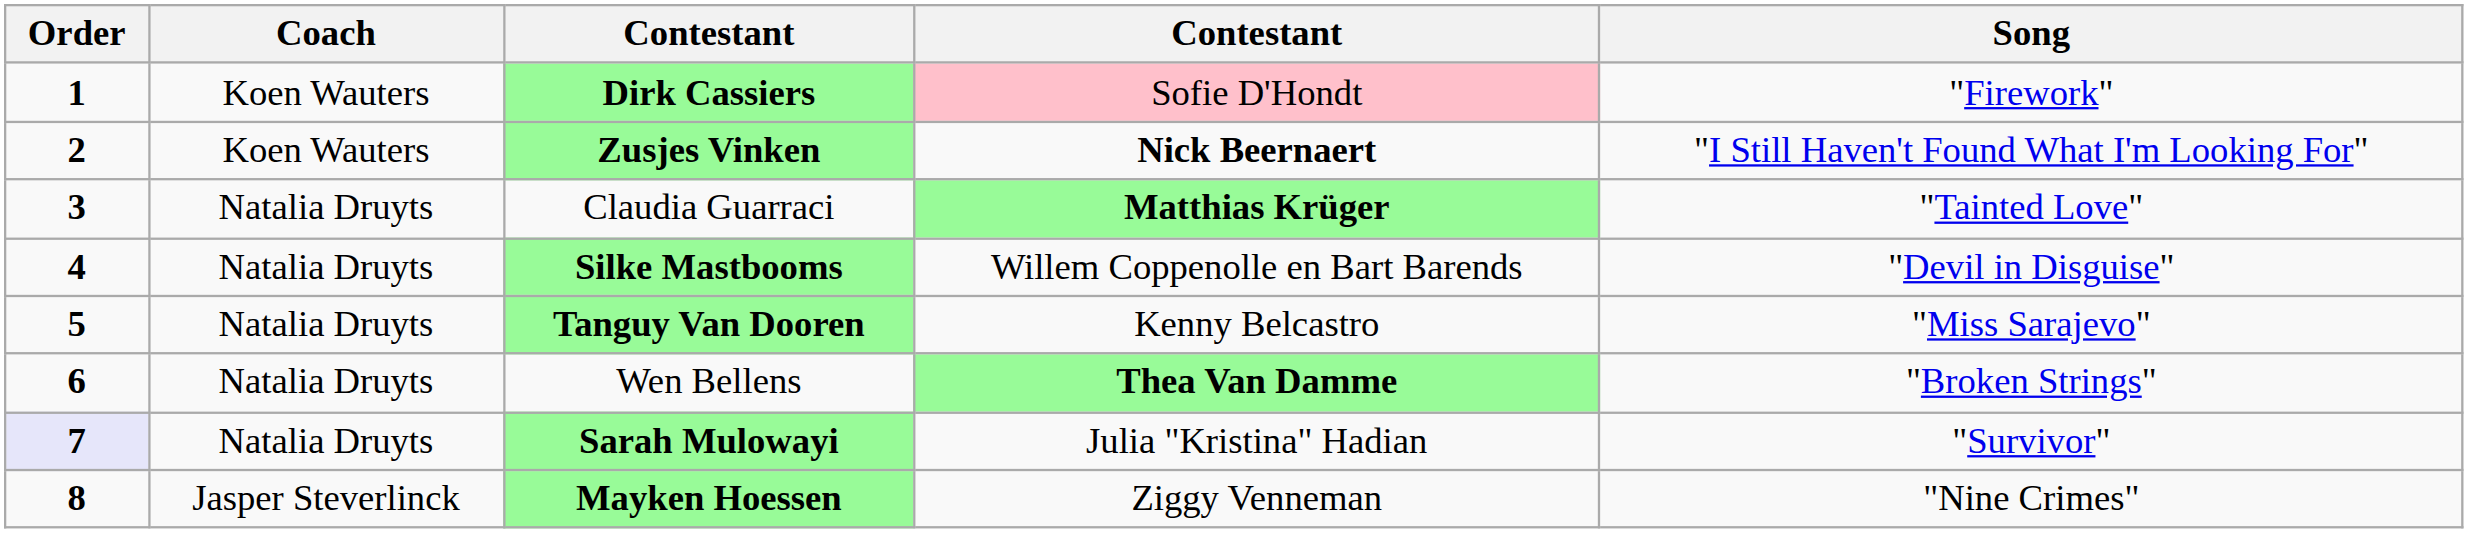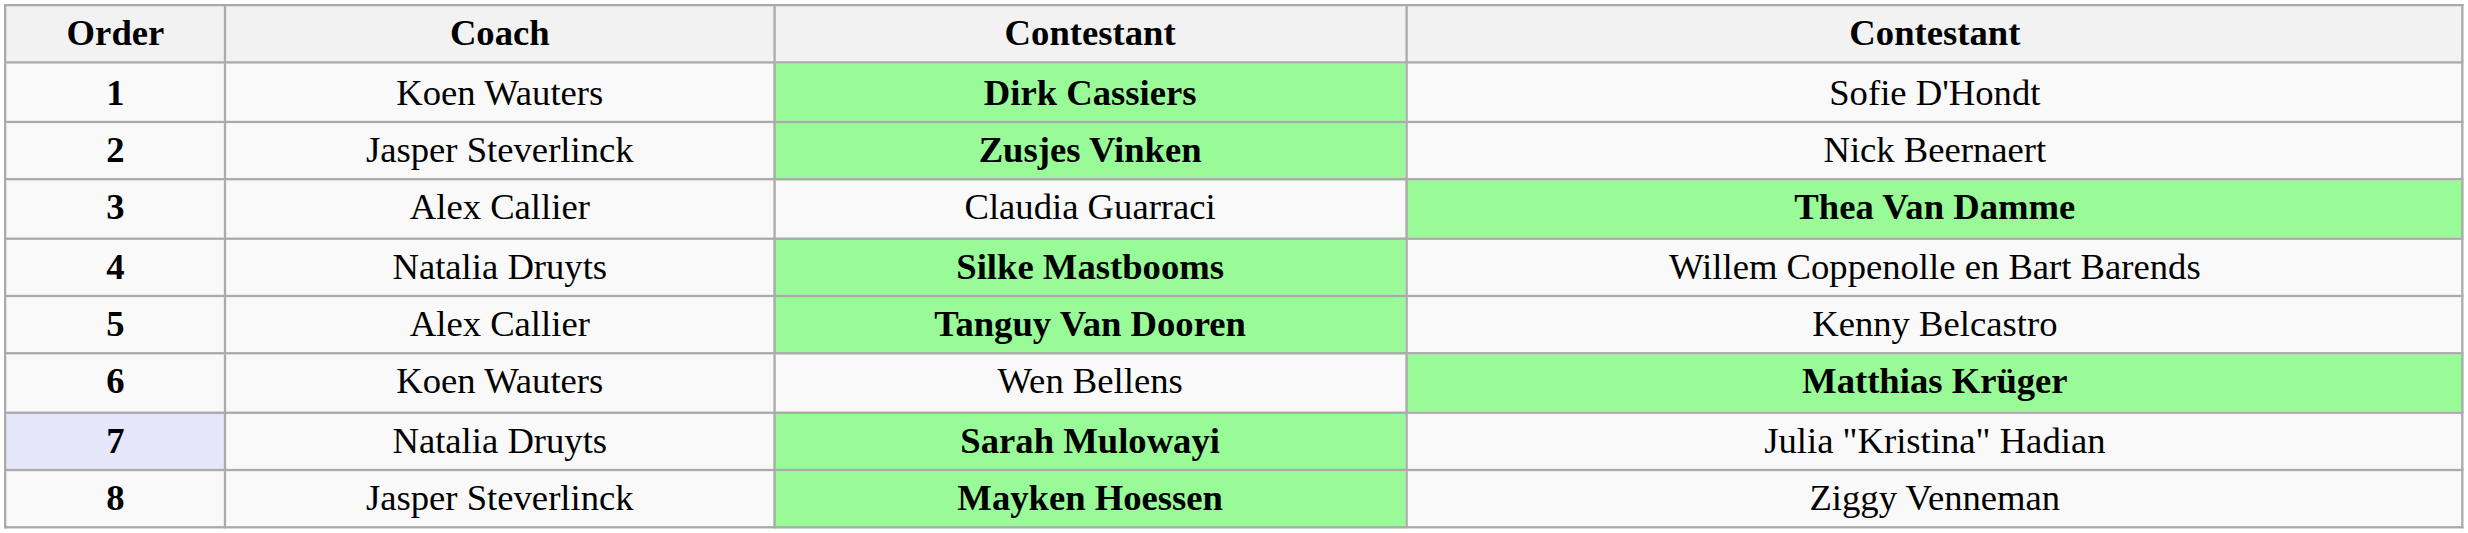 <table class="wikitable sortable" style="text-align: center; width: 85%;">
 <tr>
 <th>Order</th>
 <th>Coach</th>
 <th>Contestant</th>
 <th>Contestant</th>
-<th>Song</th>
 </tr>
 <tr>
 <td align="center"><strong>1</strong></td>
 <td>Koen Wauters</td>
 <th style="background:palegreen">Dirk Cassiers</th>
-<td style="background: pink;">Sofie D'Hondt</td>
-<td>"<a href='#'>Firework</a>"</td>
+<td>Sofie D'Hondt</td>
 </tr>
 <tr>
 <td align="center"><strong>2</strong></td>
-<td>Koen Wauters</td>
+<td>Jasper Steverlinck</td>
 <th style="background:palegreen">Zusjes Vinken</th>
-<td><strong>Nick Beernaert</strong></td>
-<td>"<a href='#'>I Still Haven't Found What I'm Looking For</a>"</td>
+<td>Nick Beernaert</td>
 </tr>
 <tr>
 <td align="center"><strong>3</strong></td>
-<td>Natalia Druyts</td>
+<td>Alex Callier</td>
 <td>Claudia Guarraci</td>
-<th style="background:palegreen">Matthias Krüger</th>
-<td>"<a href='#'>Tainted Love</a>"</td>
+<th style="background:palegreen">Thea Van Damme</th>
 </tr>
 <tr>
 <td align="center"><strong>4</strong></td>
 <td>Natalia Druyts</td>
 <th style="background:palegreen">Silke Mastbooms</th>
 <td>Willem Coppenolle en Bart Barends</td>
-<td>"<a href='#'>Devil in Disguise</a>"</td>
 </tr>
 <tr>
 <td align="center"><strong>5</strong></td>
-<td>Natalia Druyts</td>
+<td>Alex Callier</td>
 <th style="background:palegreen">Tanguy Van Dooren</th>
 <td>Kenny Belcastro</td>
-<td>"<a href='#'>Miss Sarajevo</a>"</td>
 </tr>
 <tr>
 <td align="center"><strong>6</strong></td>
-<td>Natalia Druyts</td>
+<td>Koen Wauters</td>
 <td>Wen Bellens</td>
-<th style="background:palegreen">Thea Van Damme</th>
-<td>"<a href='#'>Broken Strings</a>"</td>
+<th style="background:palegreen">Matthias Krüger</th>
 </tr>
 <tr>
 <td align="center" style="background: lavender;"><strong>7</strong></td>
 <td>Natalia Druyts</td>
 <th style="background:palegreen">Sarah Mulowayi</th>
 <td>Julia "Kristina" Hadian</td>
-<td>"<a href='#'>Survivor</a>"</td>
 </tr>
 <tr>
 <td align="center"><strong>8</strong></td>
 <td>Jasper Steverlinck</td>
 <th style="background:palegreen">Mayken Hoessen</th>
 <td>Ziggy Venneman</td>
-<td>"Nine Crimes"</td>
 </tr>
 </table>
